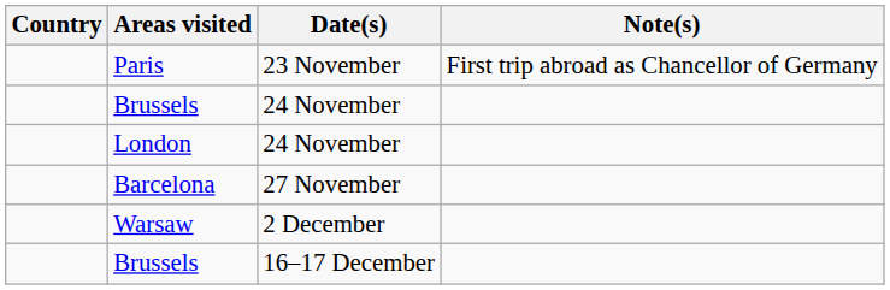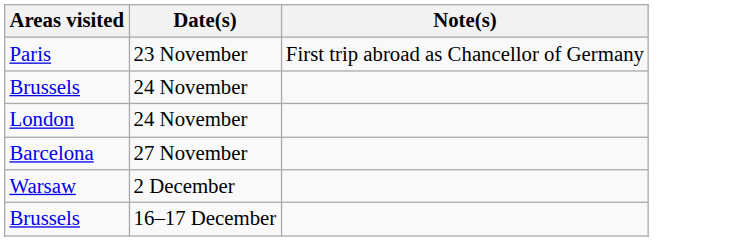 <table class="wikitable">
 <tr>
-<th scope=col>Country</th>
 <th scope=col>Areas visited</th>
 <th scope=col>Date(s)</th>
 <th scope=col>Note(s)</th>
 </tr>
 <tr>
-<td></td>
 <td><a href='#'>Paris</a></td>
 <td>23 November</td>
 <td>First trip abroad as Chancellor of Germany</td>
 </tr>
 <tr>
-<td></td>
 <td><a href='#'>Brussels</a></td>
 <td>24 November</td>
 <td></td>
 </tr>
 <tr>
-<td></td>
 <td><a href='#'>London</a></td>
 <td>24 November</td>
 <td></td>
 </tr>
 <tr>
-<td></td>
 <td><a href='#'>Barcelona</a></td>
 <td>27 November</td>
 <td></td>
 </tr>
 <tr>
-<td></td>
 <td><a href='#'>Warsaw</a></td>
 <td>2 December</td>
 <td></td>
 </tr>
 <tr>
-<td></td>
 <td><a href='#'>Brussels</a></td>
 <td>16–17 December</td>
 <td></td>
 </tr>
 </table>
